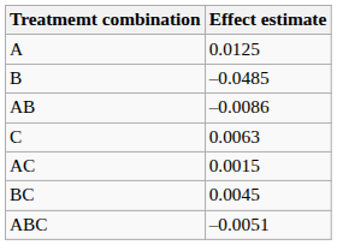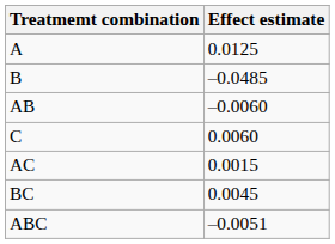 <table class="wikitable">
 <tr>
 <th>Treatmemt combination</th>
 <th>Effect estimate</th>
 </tr>
 <tr>
 <td>A</td>
 <td>0.0125</td>
 </tr>
 <tr>
 <td>B</td>
 <td>–0.0485</td>
 </tr>
 <tr>
 <td>AB</td>
-<td>–0.0086</td>
+<td>–0.0060</td>
 </tr>
 <tr>
 <td>C</td>
-<td>0.0063</td>
+<td>0.0060</td>
 </tr>
 <tr>
 <td>AC</td>
 <td>0.0015</td>
 </tr>
 <tr>
 <td>BC</td>
 <td>0.0045</td>
 </tr>
 <tr>
 <td>ABC</td>
 <td>–0.0051</td>
 </tr>
 </table>
